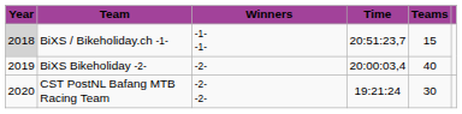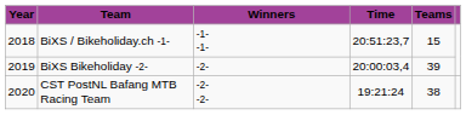 <table class="wikitable sortable" style="text-align:center">
 <tr>
 <th style="background-color:#a2429a">Year</th>
 <th style="background-color:#a2429a"width=200px>Team</th>
 <th style="background-color:#a2429a" width=200px>Winners</th>
 <th style="background-color:#a2429a">Time</th>
 <th style="background-color:#a2429a">Teams</th>
 <th style="background-color:#a2429a"></th>
 </tr>
 <tr>
-<td style="background: lightgrey;">2018</td>
+<td>2018</td>
 <td align=left>BiXS / Bikeholiday.ch <small>-1-</small></td>
 <td align=left> <small>-1-</small><br> <small>-1-</small></td>
 <td>20:51:23,7</td>
 <td>15</td>
 <td rowspan=2></td>
 </tr>
 <tr>
 <td>2019</td>
 <td align=left>BiXS Bikeholiday <small>-2-</small></td>
 <td align=left> <small>-2-</small><br></td>
 <td>20:00:03,4</td>
-<td>40</td>
+<td>39</td>
 </tr>
 <tr>
 <td>2020</td>
 <td align=left>CST PostNL Bafang MTB Racing Team</td>
 <td align=left> <small>-2-</small><br> <small>-2-</small></td>
 <td>19:21:24</td>
-<td>30</td>
+<td>38</td>
 </tr>
 </table>
